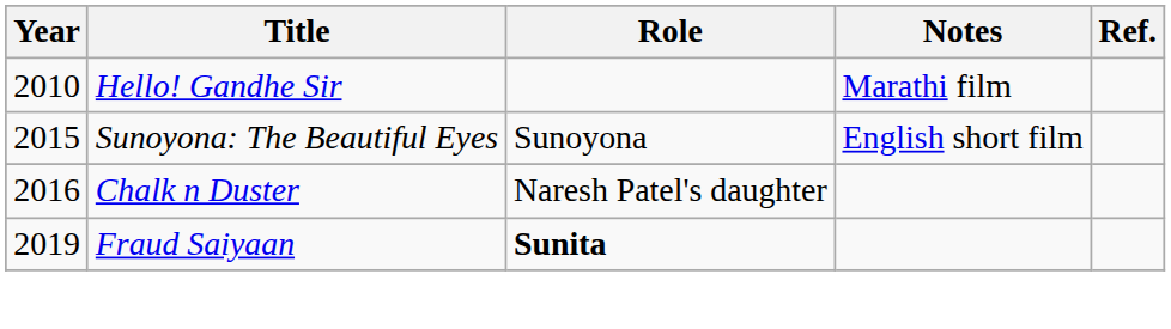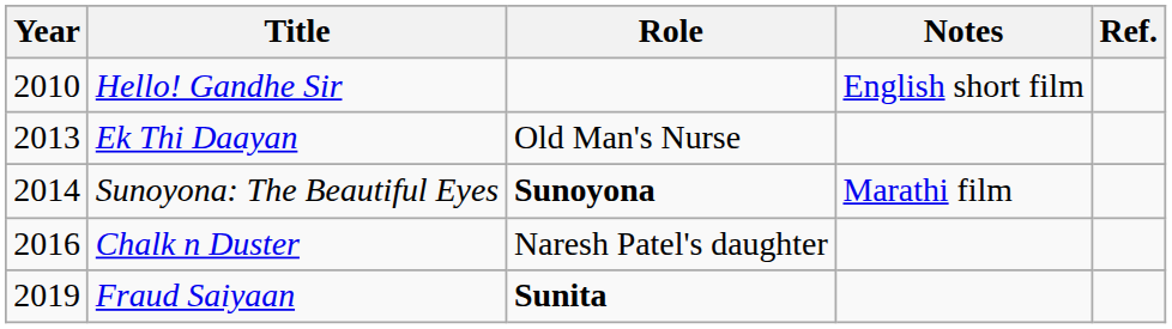 <table class="wikitable sortable">
 <tr>
 <th>Year</th>
 <th>Title</th>
 <th>Role</th>
 <th>Notes</th>
 <th>Ref.</th>
 </tr>
 <tr>
 <td>2010</td>
 <td><em><a href='#'>Hello! Gandhe Sir</a></em></td>
 <td></td>
-<td><a href='#'>Marathi</a> film</td>
+<td><a href='#'>English</a> short film</td>
 <td></td>
 </tr>
 <tr>
-<td>2015</td>
+<td>2013</td>
+<td><em><a href='#'>Ek Thi Daayan</a></em></td>
+<td>Old Man's Nurse</td>
+<td></td>
+<td></td>
+</tr>
+<tr>
+<td>2014</td>
 <td><em>Sunoyona: The Beautiful Eyes</em></td>
-<td>Sunoyona</td>
-<td><a href='#'>English</a> short film</td>
+<td><strong>Sunoyona</strong></td>
+<td><a href='#'>Marathi</a> film</td>
 <td></td>
 </tr>
 <tr>
 <td>2016</td>
 <td><em><a href='#'>Chalk n Duster</a></em></td>
 <td>Naresh Patel's daughter</td>
 <td></td>
 <td></td>
 </tr>
 <tr>
 <td>2019</td>
 <td><em><a href='#'>Fraud Saiyaan</a></em></td>
 <td><strong>Sunita</strong></td>
 <td></td>
 <td></td>
 </tr>
 </table>
